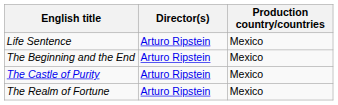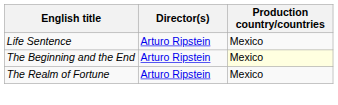 <table class="sortable wikitable" width="80%" cellpadding="5">
 <tr>
 <th width="30%">English title</th>
 <th width="20%">Director(s)</th>
 <th width="10%">Production country/countries</th>
 </tr>
 <tr>
 <td><em>Life Sentence</em></td>
 <td><a href='#'>Arturo Ripstein</a></td>
 <td>Mexico</td>
 </tr>
 <tr>
 <td><em>The Beginning and the End</em></td>
 <td><a href='#'>Arturo Ripstein</a></td>
-<td>Mexico</td>
-</tr>
-<tr>
-<td><em><a href='#'>The Castle of Purity</a></em></td>
-<td><a href='#'>Arturo Ripstein</a></td>
-<td>Mexico</td>
+<td style="background: lightyellow;">Mexico</td>
 </tr>
 <tr>
 <td><em>The Realm of Fortune</em></td>
 <td><a href='#'>Arturo Ripstein</a></td>
 <td>Mexico</td>
 </tr>
 </table>
